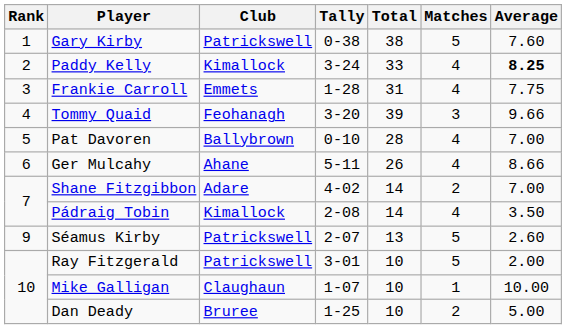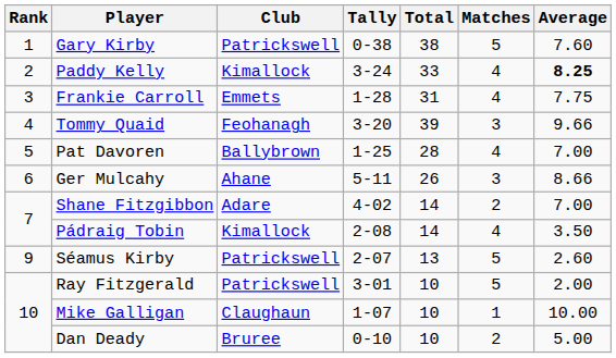 <table class="wikitable">
 <tr>
 <th>Rank</th>
 <th>Player</th>
 <th>Club</th>
 <th>Tally</th>
 <th>Total</th>
 <th>Matches</th>
 <th>Average</th>
 </tr>
 <tr>
 <td rowspan="1" style="text-align:center;">1</td>
 <td><a href='#'>Gary Kirby</a></td>
 <td><a href='#'>Patrickswell</a></td>
 <td align=center>0-38</td>
 <td align=center>38</td>
 <td align=center>5</td>
 <td align=center>7.60</td>
 </tr>
 <tr>
 <td rowspan="1" style="text-align:center;">2</td>
 <td><a href='#'>Paddy Kelly</a></td>
 <td><a href='#'>Kimallock</a></td>
 <td align=center>3-24</td>
 <td align=center>33</td>
 <td align=center>4</td>
 <td align=center><strong>8.25</strong></td>
 </tr>
 <tr>
 <td rowspan="1" style="text-align:center;">3</td>
 <td><a href='#'>Frankie Carroll</a></td>
 <td><a href='#'>Emmets</a></td>
 <td align=center>1-28</td>
 <td align=center>31</td>
 <td align=center>4</td>
 <td align=center>7.75</td>
 </tr>
 <tr>
 <td rowspan="1" style="text-align:center;">4</td>
 <td><a href='#'>Tommy Quaid</a></td>
 <td><a href='#'>Feohanagh</a></td>
 <td align=center>3-20</td>
 <td align=center>39</td>
 <td align=center>3</td>
 <td align=center>9.66</td>
 </tr>
 <tr>
 <td rowspan="1" style="text-align:center;">5</td>
 <td>Pat Davoren</td>
 <td><a href='#'>Ballybrown</a></td>
-<td align=center>0-10</td>
+<td align=center>1-25</td>
 <td align=center>28</td>
 <td align=center>4</td>
 <td align=center>7.00</td>
 </tr>
 <tr>
 <td rowspan="1" style="text-align:center;">6</td>
 <td>Ger Mulcahy</td>
 <td><a href='#'>Ahane</a></td>
 <td align=center>5-11</td>
 <td align=center>26</td>
-<td align=center>4</td>
+<td align=center>3</td>
 <td align=center>8.66</td>
 </tr>
 <tr>
 <td rowspan="2" style="text-align:center;">7</td>
 <td><a href='#'>Shane Fitzgibbon</a></td>
 <td><a href='#'>Adare</a></td>
 <td align=center>4-02</td>
 <td align=center>14</td>
 <td align=center>2</td>
 <td align=center>7.00</td>
 </tr>
 <tr>
 <td><a href='#'>Pádraig Tobin</a></td>
 <td><a href='#'>Kimallock</a></td>
 <td align=center>2-08</td>
 <td align=center>14</td>
 <td align=center>4</td>
 <td align=center>3.50</td>
 </tr>
 <tr>
 <td rowspan="1" style="text-align:center;">9</td>
 <td>Séamus Kirby</td>
 <td><a href='#'>Patrickswell</a></td>
 <td align=center>2-07</td>
 <td align=center>13</td>
 <td align=center>5</td>
 <td align=center>2.60</td>
 </tr>
 <tr>
 <td rowspan="3" style="text-align:center;">10</td>
 <td>Ray Fitzgerald</td>
 <td><a href='#'>Patrickswell</a></td>
 <td align=center>3-01</td>
 <td align=center>10</td>
 <td align=center>5</td>
 <td align=center>2.00</td>
 </tr>
 <tr>
 <td><a href='#'>Mike Galligan</a></td>
 <td><a href='#'>Claughaun</a></td>
 <td align=center>1-07</td>
 <td align=center>10</td>
 <td align=center>1</td>
 <td align=center>10.00</td>
 </tr>
 <tr>
 <td>Dan Deady</td>
 <td><a href='#'>Bruree</a></td>
-<td align=center>1-25</td>
+<td align=center>0-10</td>
 <td align=center>10</td>
 <td align=center>2</td>
 <td align=center>5.00</td>
 </tr>
 </table>
